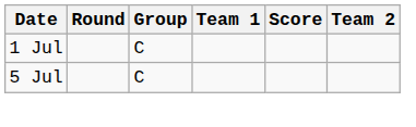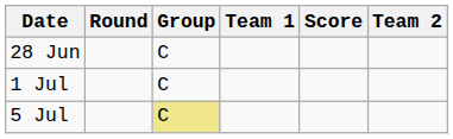 <table class="wikitable" style="text-align:">
 <tr>
 <th>Date</th>
 <th>Round</th>
 <th>Group</th>
 <th>Team 1</th>
 <th>Score</th>
 <th>Team 2</th>
+</tr>
+<tr>
+<td>28 Jun</td>
+<td></td>
+<td>C</td>
+<td></td>
+<td></td>
+<td></td>
 </tr>
 <tr>
 <td>1 Jul</td>
 <td></td>
 <td>C</td>
 <td></td>
 <td></td>
 <td></td>
 </tr>
 <tr>
 <td>5 Jul</td>
 <td></td>
-<td>C</td>
+<td style="background: khaki;">C</td>
 <td></td>
 <td></td>
 <td></td>
 </tr>
 </table>
